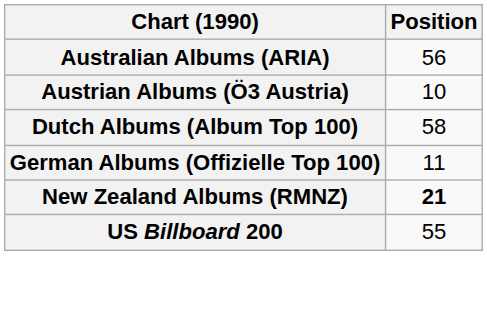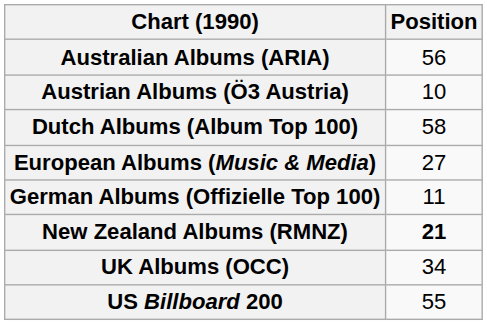 <table class="wikitable sortable plainrowheaders" style="text-align:center">
 <tr>
 <th scope="col">Chart (1990)</th>
 <th scope="col">Position</th>
 </tr>
 <tr>
 <th scope="row">Australian Albums (ARIA)</th>
 <td>56</td>
 </tr>
 <tr>
 <th scope="row">Austrian Albums (Ö3 Austria)</th>
 <td>10</td>
 </tr>
 <tr>
 <th scope="row">Dutch Albums (Album Top 100)</th>
 <td>58</td>
 </tr>
 <tr>
+<th scope="row">European Albums (<em>Music & Media</em>)</th>
+<td>27</td>
+</tr>
+<tr>
 <th scope="row">German Albums (Offizielle Top 100)</th>
 <td>11</td>
 </tr>
 <tr>
 <th scope="row">New Zealand Albums (RMNZ)</th>
 <td><strong>21</strong></td>
 </tr>
 <tr>
+<th scope="row">UK Albums (OCC)</th>
+<td>34</td>
+</tr>
+<tr>
 <th scope="row">US <em>Billboard</em> 200</th>
 <td>55</td>
 </tr>
 </table>
